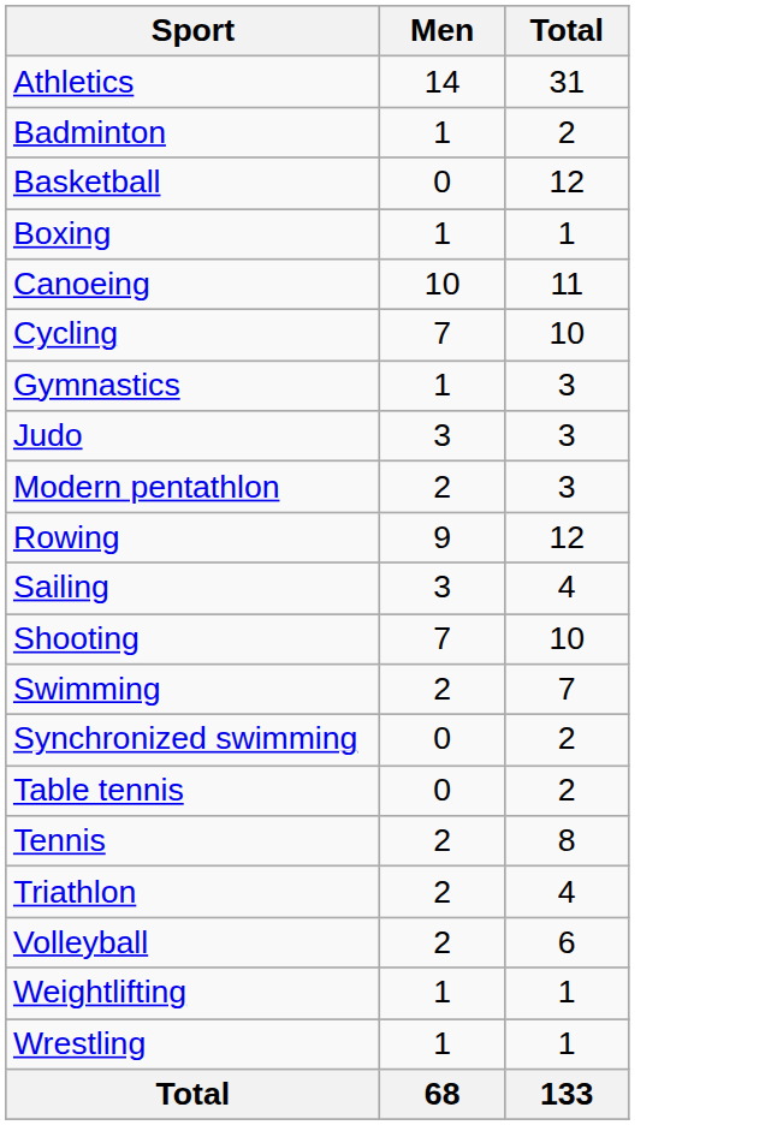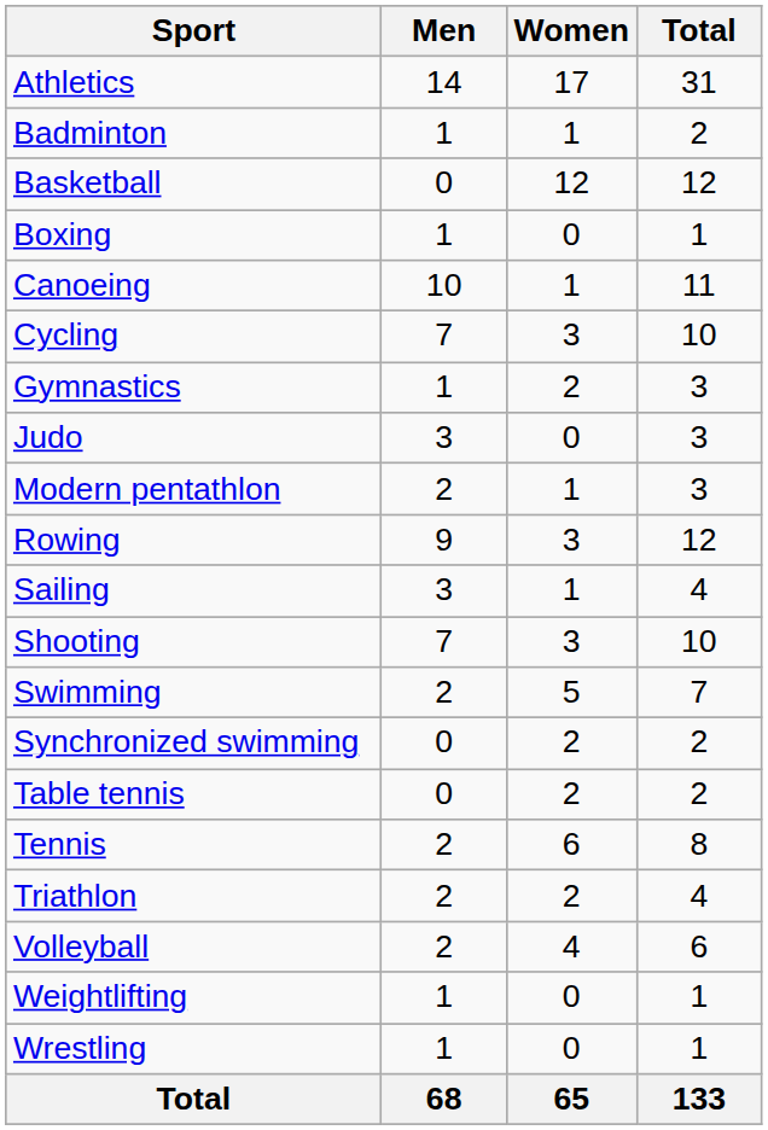 <table class="wikitable sortable" style="text-align:center">
 <tr>
 <th width=180>Sport</th>
 <th width=55>Men</th>
+<th width=55>Women</th>
 <th width=55>Total</th>
 </tr>
 <tr>
 <td align=left><a href='#'>Athletics</a></td>
 <td>14</td>
+<td>17</td>
 <td>31</td>
 </tr>
 <tr>
 <td align=left><a href='#'>Badminton</a></td>
+<td>1</td>
 <td>1</td>
 <td>2</td>
 </tr>
 <tr>
 <td align=left><a href='#'>Basketball</a></td>
 <td>0</td>
 <td>12</td>
+<td>12</td>
 </tr>
 <tr>
 <td align=left><a href='#'>Boxing</a></td>
 <td>1</td>
+<td>0</td>
 <td>1</td>
 </tr>
 <tr>
 <td align=left><a href='#'>Canoeing</a></td>
 <td>10</td>
+<td>1</td>
 <td>11</td>
 </tr>
 <tr>
 <td align=left><a href='#'>Cycling</a></td>
 <td>7</td>
+<td>3</td>
 <td>10</td>
 </tr>
 <tr>
 <td align=left><a href='#'>Gymnastics</a></td>
 <td>1</td>
+<td>2</td>
 <td>3</td>
 </tr>
 <tr>
 <td align=left><a href='#'>Judo</a></td>
 <td>3</td>
+<td>0</td>
 <td>3</td>
 </tr>
 <tr>
 <td align=left><a href='#'>Modern pentathlon</a></td>
 <td>2</td>
+<td>1</td>
 <td>3</td>
 </tr>
 <tr>
 <td align=left><a href='#'>Rowing</a></td>
 <td>9</td>
+<td>3</td>
 <td>12</td>
 </tr>
 <tr>
 <td align=left><a href='#'>Sailing</a></td>
 <td>3</td>
+<td>1</td>
 <td>4</td>
 </tr>
 <tr>
 <td align=left><a href='#'>Shooting</a></td>
 <td>7</td>
+<td>3</td>
 <td>10</td>
 </tr>
 <tr>
 <td align=left><a href='#'>Swimming</a></td>
 <td>2</td>
+<td>5</td>
 <td>7</td>
 </tr>
 <tr>
 <td align=left><a href='#'>Synchronized swimming</a></td>
 <td>0</td>
 <td>2</td>
+<td>2</td>
 </tr>
 <tr>
 <td align=left><a href='#'>Table tennis</a></td>
 <td>0</td>
 <td>2</td>
+<td>2</td>
 </tr>
 <tr>
 <td align=left><a href='#'>Tennis</a></td>
 <td>2</td>
+<td>6</td>
 <td>8</td>
 </tr>
 <tr>
 <td align=left><a href='#'>Triathlon</a></td>
+<td>2</td>
 <td>2</td>
 <td>4</td>
 </tr>
 <tr>
 <td align=left><a href='#'>Volleyball</a></td>
 <td>2</td>
+<td>4</td>
 <td>6</td>
 </tr>
 <tr>
 <td align=left><a href='#'>Weightlifting</a></td>
 <td>1</td>
+<td>0</td>
 <td>1</td>
 </tr>
 <tr>
 <td align=left><a href='#'>Wrestling</a></td>
 <td>1</td>
+<td>0</td>
 <td>1</td>
 </tr>
 <tr class="sortbottom">
 <th>Total</th>
 <th>68</th>
+<th>65</th>
 <th>133</th>
 </tr>
 </table>
